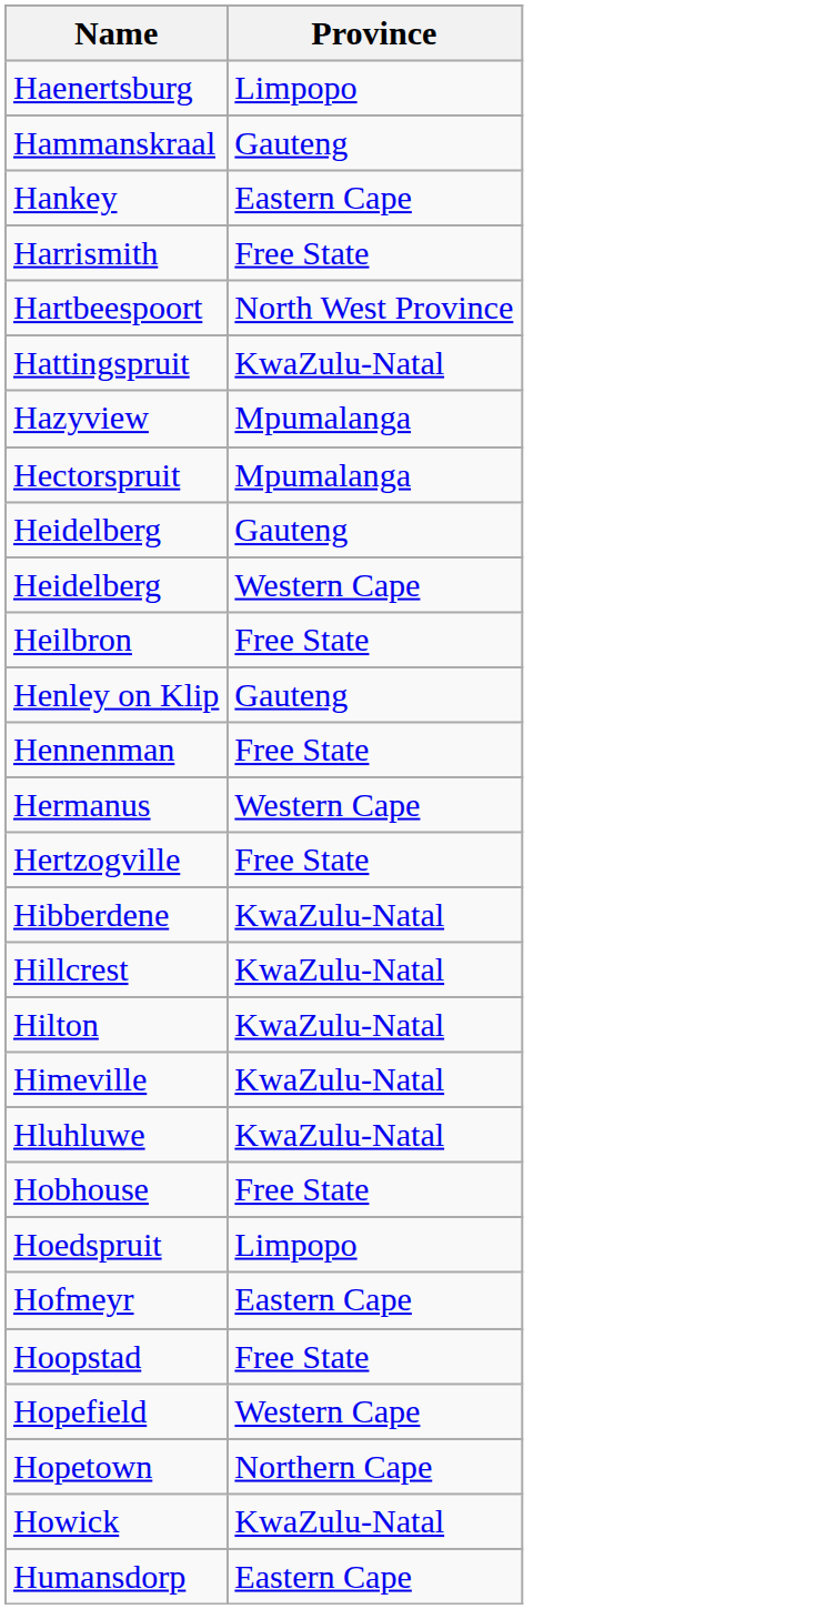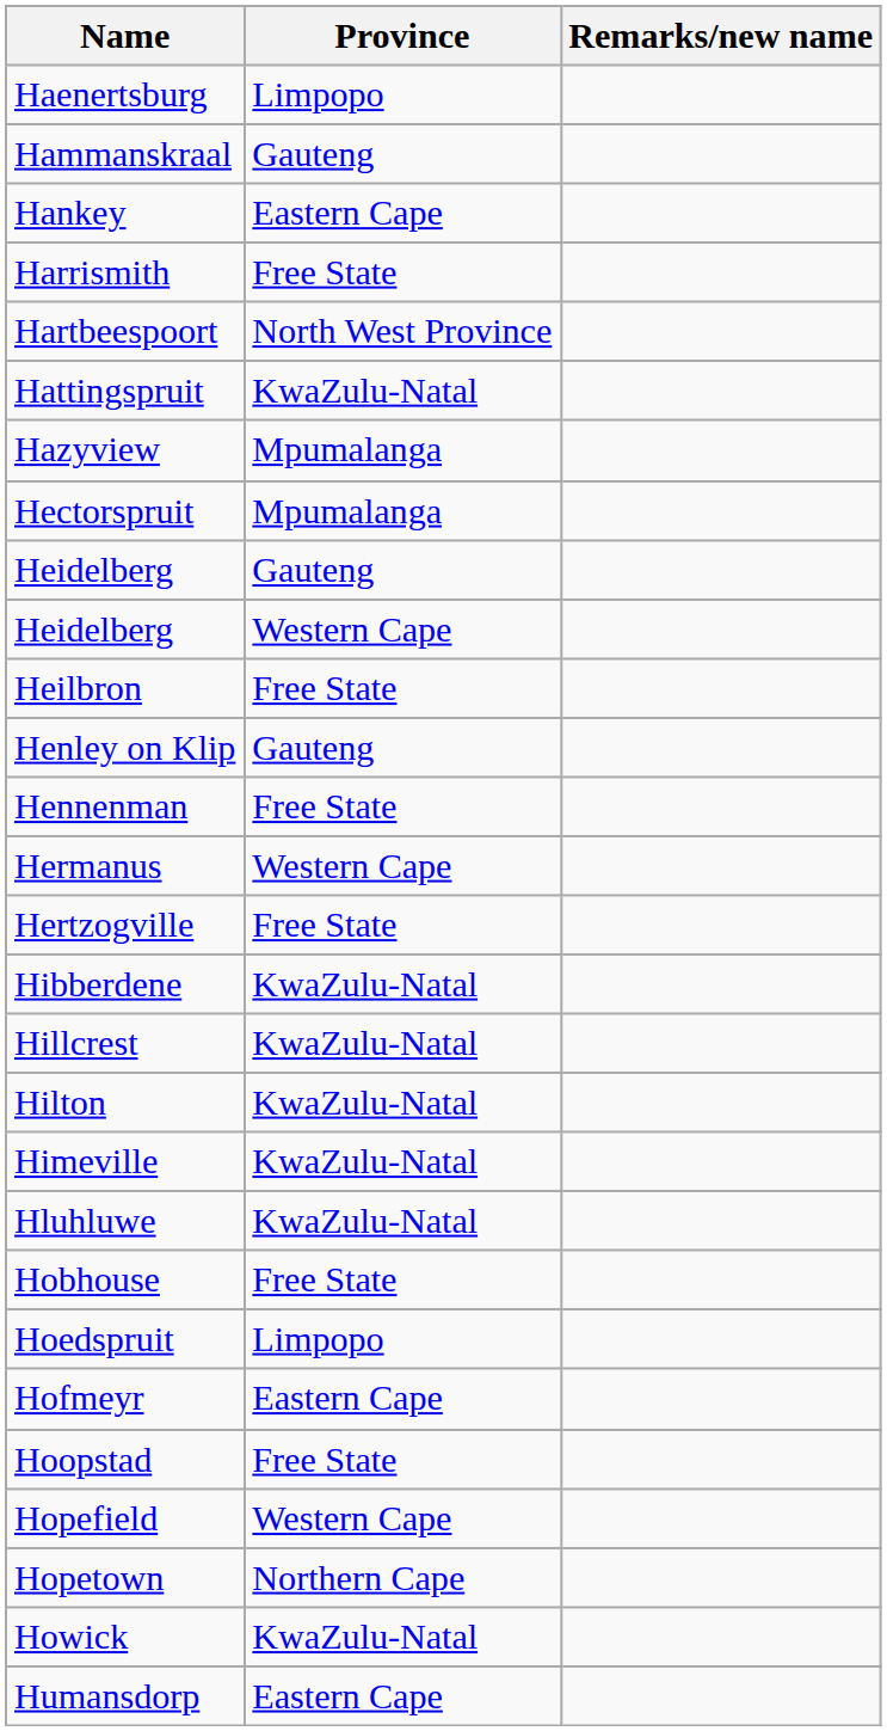 <table class="wikitable sortable" style="font-size: 95%;">
 <tr>
 <th>Name</th>
 <th>Province</th>
+<th>Remarks/new name</th>
 </tr>
 <tr>
 <td><a href='#'>Haenertsburg</a></td>
 <td><a href='#'>Limpopo</a></td>
+<td></td>
 </tr>
 <tr>
 <td><a href='#'>Hammanskraal</a></td>
 <td><a href='#'>Gauteng</a></td>
+<td></td>
 </tr>
 <tr>
 <td><a href='#'>Hankey</a></td>
 <td><a href='#'>Eastern Cape</a></td>
+<td></td>
 </tr>
 <tr>
 <td><a href='#'>Harrismith</a></td>
 <td><a href='#'>Free State</a></td>
+<td></td>
 </tr>
 <tr>
 <td><a href='#'>Hartbeespoort</a></td>
 <td><a href='#'>North West Province</a></td>
+<td></td>
 </tr>
 <tr>
 <td><a href='#'>Hattingspruit</a></td>
 <td><a href='#'>KwaZulu-Natal</a></td>
+<td></td>
 </tr>
 <tr>
 <td><a href='#'>Hazyview</a></td>
 <td><a href='#'>Mpumalanga</a></td>
+<td></td>
 </tr>
 <tr>
 <td><a href='#'>Hectorspruit</a></td>
 <td><a href='#'>Mpumalanga</a></td>
+<td></td>
 </tr>
 <tr>
 <td><a href='#'>Heidelberg</a></td>
 <td><a href='#'>Gauteng</a></td>
+<td></td>
 </tr>
 <tr>
 <td><a href='#'>Heidelberg</a></td>
 <td><a href='#'>Western Cape</a></td>
+<td></td>
 </tr>
 <tr>
 <td><a href='#'>Heilbron</a></td>
 <td><a href='#'>Free State</a></td>
+<td></td>
 </tr>
 <tr>
 <td><a href='#'>Henley on Klip</a></td>
 <td><a href='#'>Gauteng</a></td>
+<td></td>
 </tr>
 <tr>
 <td><a href='#'>Hennenman</a></td>
 <td><a href='#'>Free State</a></td>
+<td></td>
 </tr>
 <tr>
 <td><a href='#'>Hermanus</a></td>
 <td><a href='#'>Western Cape</a></td>
+<td></td>
 </tr>
 <tr>
 <td><a href='#'>Hertzogville</a></td>
 <td><a href='#'>Free State</a></td>
+<td></td>
 </tr>
 <tr>
 <td><a href='#'>Hibberdene</a></td>
 <td><a href='#'>KwaZulu-Natal</a></td>
+<td></td>
 </tr>
 <tr>
 <td><a href='#'>Hillcrest</a></td>
 <td><a href='#'>KwaZulu-Natal</a></td>
+<td></td>
 </tr>
 <tr>
 <td><a href='#'>Hilton</a></td>
 <td><a href='#'>KwaZulu-Natal</a></td>
+<td></td>
 </tr>
 <tr>
 <td><a href='#'>Himeville</a></td>
 <td><a href='#'>KwaZulu-Natal</a></td>
+<td></td>
 </tr>
 <tr>
 <td><a href='#'>Hluhluwe</a></td>
 <td><a href='#'>KwaZulu-Natal</a></td>
+<td></td>
 </tr>
 <tr>
 <td><a href='#'>Hobhouse</a></td>
 <td><a href='#'>Free State</a></td>
+<td></td>
 </tr>
 <tr>
 <td><a href='#'>Hoedspruit</a></td>
 <td><a href='#'>Limpopo</a></td>
+<td></td>
 </tr>
 <tr>
 <td><a href='#'>Hofmeyr</a></td>
 <td><a href='#'>Eastern Cape</a></td>
+<td></td>
 </tr>
 <tr>
 <td><a href='#'>Hoopstad</a></td>
 <td><a href='#'>Free State</a></td>
+<td></td>
 </tr>
 <tr>
 <td><a href='#'>Hopefield</a></td>
 <td><a href='#'>Western Cape</a></td>
+<td></td>
 </tr>
 <tr>
 <td><a href='#'>Hopetown</a></td>
 <td><a href='#'>Northern Cape</a></td>
+<td></td>
 </tr>
 <tr>
 <td><a href='#'>Howick</a></td>
 <td><a href='#'>KwaZulu-Natal</a></td>
+<td></td>
 </tr>
 <tr>
 <td><a href='#'>Humansdorp</a></td>
 <td><a href='#'>Eastern Cape</a></td>
+<td></td>
 </tr>
 </table>
